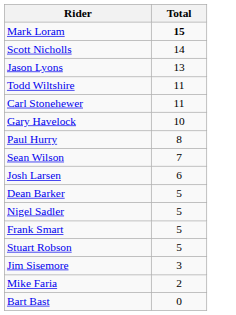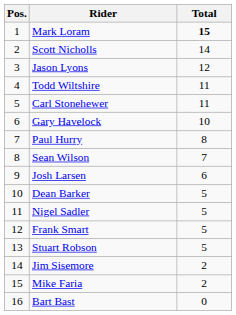 <table class=wikitable>
 <tr>
+<th width=25px>Pos.</th>
 <th width=200px>Rider</th>
 <th width=70px>Total</th>
 </tr>
 <tr align=center >
+<td>1</td>
 <td align=left> <a href='#'>Mark Loram</a></td>
 <td><strong>15</strong></td>
 </tr>
 <tr align=center >
+<td>2</td>
 <td align=left> <a href='#'>Scott Nicholls</a></td>
 <td>14</td>
 </tr>
 <tr align=center >
+<td>3</td>
 <td align=left> <a href='#'>Jason Lyons</a></td>
-<td>13</td>
+<td>12</td>
 </tr>
 <tr align=center >
+<td>4</td>
 <td align=left> <a href='#'>Todd Wiltshire</a></td>
 <td>11</td>
 </tr>
 <tr align=center  >
+<td>5</td>
 <td align=left> <a href='#'>Carl Stonehewer</a></td>
 <td>11</td>
 </tr>
 <tr align=center >
+<td>6</td>
 <td align=left> <a href='#'>Gary Havelock</a></td>
 <td>10</td>
 </tr>
 <tr align=center >
+<td>7</td>
 <td align=left> <a href='#'>Paul Hurry</a></td>
 <td>8</td>
 </tr>
 <tr align=center >
+<td>8</td>
 <td align=left> <a href='#'>Sean Wilson</a></td>
 <td>7</td>
 </tr>
 <tr align=center >
+<td>9</td>
 <td align=left> <a href='#'>Josh Larsen</a></td>
 <td>6</td>
 </tr>
 <tr align=center>
+<td>10</td>
 <td align=left> <a href='#'>Dean Barker</a></td>
 <td>5</td>
 </tr>
 <tr align=center>
+<td>11</td>
 <td align=left> <a href='#'>Nigel Sadler</a></td>
 <td>5</td>
 </tr>
 <tr align=center>
+<td>12</td>
 <td align=left> <a href='#'>Frank Smart</a></td>
 <td>5</td>
 </tr>
 <tr align=center>
+<td>13</td>
 <td align=left> <a href='#'>Stuart Robson</a></td>
 <td>5</td>
 </tr>
 <tr align=center>
+<td>14</td>
 <td align=left> <a href='#'>Jim Sisemore</a></td>
-<td>3</td>
+<td>2</td>
 </tr>
 <tr align=center>
+<td>15</td>
 <td align=left> <a href='#'>Mike Faria</a></td>
 <td>2</td>
 </tr>
 <tr align=center>
+<td>16</td>
 <td align=left> <a href='#'>Bart Bast</a></td>
 <td>0</td>
 </tr>
 </table>
